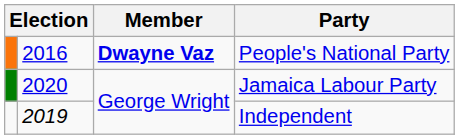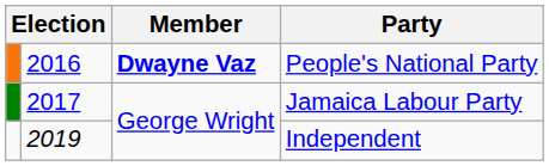 <table class="wikitable">
 <tr>
 <th colspan="2">Election</th>
 <th>Member</th>
 <th>Party</th>
 </tr>
 <tr>
 <td style="background-color: #fb740a"></td>
 <td><a href='#'>2016</a></td>
 <td><strong><a href='#'>Dwayne Vaz</a></strong></td>
 <td><a href='#'>People's National Party</a></td>
 </tr>
 <tr>
 <td style="background-color: green"></td>
-<td><a href='#'>2020</a></td>
+<td><a href='#'>2017</a></td>
 <td rowspan="2"><a href='#'>George Wright</a></td>
 <td><a href='#'>Jamaica Labour Party</a></td>
 </tr>
 <tr>
 <td></td>
 <td><em>2019</em></td>
 <td><a href='#'>Independent</a></td>
 </tr>
 </table>
